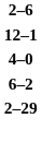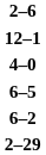 <table style="font-size:90%; margin: 0 auto;">
 <tr>
 <td align="right"><strong></strong></td>
 <td align="center"><strong>2–6</strong></td>
 <td><strong></strong></td>
 </tr>
 <tr>
 <td align="right"><strong></strong></td>
 <td align="center"><strong>12–1</strong></td>
 <td><strong></strong></td>
 </tr>
 <tr>
 <td align="right"><strong></strong></td>
 <td align="center"><strong>4–0</strong></td>
 <td><strong></strong></td>
 </tr>
 <tr>
 <td align="right"><strong></strong></td>
+<td align="center"><strong>6–5</strong></td>
+<td><strong></strong></td>
+</tr>
+<tr>
+<td align="right"><strong></strong></td>
 <td align="center"><strong>6–2</strong></td>
 <td><strong></strong></td>
 </tr>
 <tr>
 <td align="right"><strong></strong></td>
 <td align="center"><strong>2–29</strong></td>
 <td><strong></strong></td>
 </tr>
 </table>
